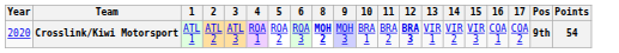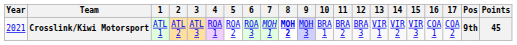 <table class="wikitable" style="text-align:center; font-size:85%">
 <tr>
 <th>Year</th>
 <th>Team</th>
 <th>1</th>
 <th>2</th>
 <th>3</th>
 <th>4</th>
 <th>5</th>
 <th>6</th>
+<th>7</th>
 <th>8</th>
 <th>9</th>
 <th>10</th>
 <th>11</th>
 <th>12</th>
 <th>13</th>
 <th>14</th>
 <th>15</th>
 <th>16</th>
 <th>17</th>
 <th>Pos</th>
 <th>Points</th>
 </tr>
 <tr>
-<td><a href='#'>2020</a></td>
+<td><a href='#'>2021</a></td>
 <th nowrap>Crosslink/Kiwi Motorsport</th>
 <td style="background:#dfffdf"><a href='#'>ATL<br>1</a><br></td>
 <td style="background:#ffdf9f"><a href='#'>ATL<br>2</a><br></td>
 <td style="background:#ffdf9f"><a href='#'>ATL<br>3</a><br></td>
 <td style="background:#efcfff"><a href='#'>ROA<br>1</a><br></td>
 <td style="background:#ffffff"><a href='#'>ROA<br>2</a><br></td>
 <td style="background:#dfffdf"><a href='#'>ROA<br>3</a><br></td>
+<td style="background:#dfffdf"><em><a href='#'>MOH<br>1</a></em><br></td>
 <td style="background:#ffffff"><strong><a href='#'>MOH<br>2</a><br></strong></td>
 <td style="background:#cfcfff"><a href='#'>MOH<br>3</a><br></td>
 <td><a href='#'>BRA<br>1</a></td>
 <td><a href='#'>BRA<br>2</a></td>
-<td><strong><a href='#'>BRA<br>3</a></strong></td>
+<td><a href='#'>BRA<br>3</a></td>
 <td><a href='#'>VIR<br>1</a></td>
 <td><a href='#'>VIR<br>2</a></td>
 <td><a href='#'>VIR<br>3</a></td>
 <td><a href='#'>COA<br>1</a></td>
 <td><a href='#'>COA<br>2</a></td>
 <th>9th</th>
-<th>54</th>
+<th>45</th>
 </tr>
 </table>
